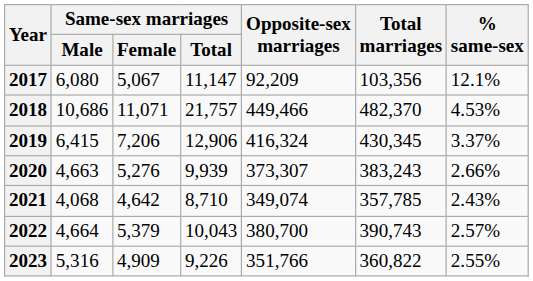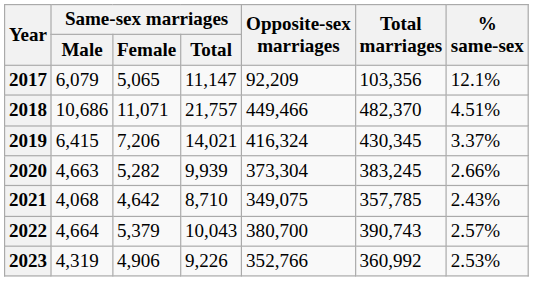 <table class="wikitable">
 <tr>
 <th rowspan=2>Year</th>
 <th colspan=3>Same-sex marriages</th>
 <th rowspan=2>Opposite-sex<br> marriages</th>
 <th rowspan=2>Total<br> marriages</th>
 <th rowspan=2>%<br> same-sex</th>
 </tr>
 <tr>
 <th>Male</th>
 <th>Female</th>
 <th>Total</th>
 </tr>
 <tr>
 <th>2017</th>
-<td>6,080</td>
-<td>5,067</td>
+<td>6,079</td>
+<td>5,065</td>
 <td>11,147</td>
 <td>92,209</td>
 <td>103,356</td>
 <td>12.1%</td>
 </tr>
 <tr>
 <th>2018</th>
 <td>10,686</td>
 <td>11,071</td>
 <td>21,757</td>
 <td>449,466</td>
 <td>482,370</td>
-<td>4.53%</td>
+<td>4.51%</td>
 </tr>
 <tr>
 <th>2019</th>
 <td>6,415</td>
 <td>7,206</td>
-<td>12,906</td>
+<td>14,021</td>
 <td>416,324</td>
 <td>430,345</td>
 <td>3.37%</td>
 </tr>
 <tr>
 <th>2020</th>
 <td>4,663</td>
-<td>5,276</td>
+<td>5,282</td>
 <td>9,939</td>
-<td>373,307</td>
-<td>383,243</td>
+<td>373,304</td>
+<td>383,245</td>
 <td>2.66%</td>
 </tr>
 <tr>
 <th>2021</th>
 <td>4,068</td>
 <td>4,642</td>
 <td>8,710</td>
-<td>349,074</td>
+<td>349,075</td>
 <td>357,785</td>
 <td>2.43%</td>
 </tr>
 <tr>
 <th>2022</th>
 <td>4,664</td>
 <td>5,379</td>
 <td>10,043</td>
 <td>380,700</td>
 <td>390,743</td>
 <td>2.57%</td>
 </tr>
 <tr>
 <th>2023</th>
-<td>5,316</td>
-<td>4,909</td>
+<td>4,319</td>
+<td>4,906</td>
 <td>9,226</td>
-<td>351,766</td>
-<td>360,822</td>
-<td>2.55%</td>
+<td>352,766</td>
+<td>360,992</td>
+<td>2.53%</td>
 </tr>
 </table>
